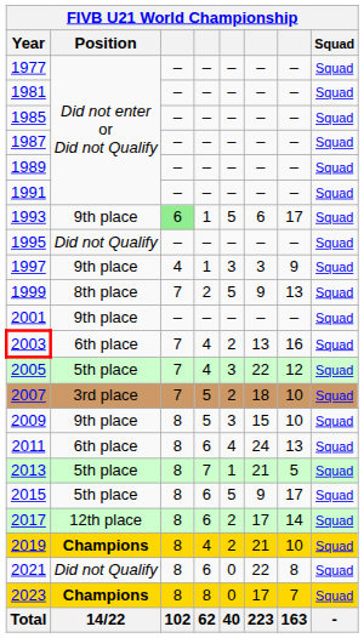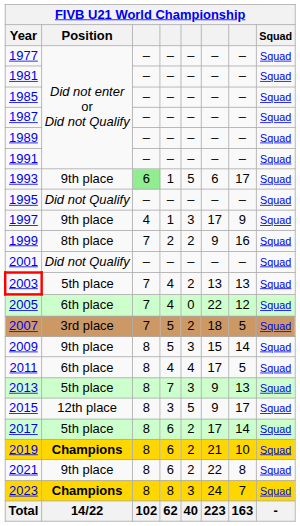 <table class="wikitable" style="text-align: center;">
 <tr>
 <th colspan=9><a href='#'>FIVB U21 World Championship</a></th>
 </tr>
 <tr>
 <th>Year</th>
 <th>Position</th>
 <th></th>
 <th></th>
 <th></th>
 <th></th>
 <th></th>
 <th><small>Squad</small></th>
 </tr>
 <tr>
 <td> <a href='#'>1977</a></td>
 <td rowspan=6><em>Did not enter</em><br>or<br><em>Did not Qualify</em></td>
 <td>–</td>
 <td>–</td>
 <td>–</td>
 <td>–</td>
 <td>–</td>
 <td><small> <a href='#'>Squad</a></small></td>
 </tr>
 <tr>
 <td> <a href='#'>1981</a></td>
 <td>–</td>
 <td>–</td>
 <td>–</td>
 <td>–</td>
 <td>–</td>
 <td><small> <a href='#'>Squad</a></small></td>
 </tr>
 <tr>
 <td> <a href='#'>1985</a></td>
 <td>–</td>
 <td>–</td>
 <td>–</td>
 <td>–</td>
 <td>–</td>
 <td><small><a href='#'>Squad</a></small></td>
 </tr>
 <tr>
 <td> <a href='#'>1987</a></td>
 <td>–</td>
 <td>–</td>
 <td>–</td>
 <td>–</td>
 <td>–</td>
 <td><small> <a href='#'>Squad</a></small></td>
 </tr>
 <tr>
 <td> <a href='#'>1989</a></td>
 <td>–</td>
 <td>–</td>
 <td>–</td>
 <td>–</td>
 <td>–</td>
 <td><small><a href='#'>Squad</a></small></td>
 </tr>
 <tr>
 <td> <a href='#'>1991</a></td>
 <td>–</td>
 <td>–</td>
 <td>–</td>
 <td>–</td>
 <td>–</td>
 <td><small><a href='#'>Squad</a></small></td>
 </tr>
 <tr>
 <td> <a href='#'>1993</a></td>
 <td>9th place</td>
 <td style="background: lightgreen;">6</td>
 <td>1</td>
 <td>5</td>
 <td>6</td>
 <td>17</td>
 <td><small> <a href='#'>Squad</a></small></td>
 </tr>
 <tr>
 <td> <a href='#'>1995</a></td>
 <td><em>Did not Qualify</em></td>
 <td>–</td>
 <td>–</td>
 <td>–</td>
 <td>–</td>
 <td>–</td>
 <td><small> <a href='#'>Squad</a></small></td>
 </tr>
 <tr>
 <td> <a href='#'>1997</a></td>
 <td>9th place</td>
 <td>4</td>
 <td>1</td>
 <td>3</td>
-<td>3</td>
+<td>17</td>
 <td>9</td>
 <td><small> <a href='#'>Squad</a></small></td>
 </tr>
 <tr>
 <td> <a href='#'>1999</a></td>
 <td>8th place</td>
 <td>7</td>
 <td>2</td>
-<td>5</td>
+<td>2</td>
 <td>9</td>
-<td>13</td>
+<td>16</td>
 <td><small> <a href='#'>Squad</a></small></td>
 </tr>
 <tr>
 <td> <a href='#'>2001</a></td>
-<td>9th place</td>
+<td><em>Did not Qualify</em></td>
 <td>–</td>
 <td>–</td>
 <td>–</td>
 <td>–</td>
 <td>–</td>
 <td><small> <a href='#'>Squad</a></small></td>
 </tr>
 <tr>
 <td style="border:3px solid red"> <a href='#'>2003</a></td>
-<td>6th place</td>
+<td>5th place</td>
 <td>7</td>
 <td>4</td>
 <td>2</td>
 <td>13</td>
-<td>16</td>
+<td>13</td>
 <td><small> <a href='#'>Squad</a></small></td>
 </tr>
 <tr bgcolor=#CCFFCC>
 <td> <a href='#'>2005</a></td>
-<td>5th place</td>
+<td>6th place</td>
 <td>7</td>
 <td>4</td>
-<td>3</td>
+<td>0</td>
 <td>22</td>
 <td>12</td>
 <td><small> <a href='#'>Squad</a></small></td>
 </tr>
 <tr bgcolor=cc9966>
 <td> <a href='#'>2007</a></td>
 <td>3rd place</td>
 <td>7</td>
 <td>5</td>
 <td>2</td>
 <td>18</td>
-<td>10</td>
+<td>5</td>
 <td><small><a href='#'>Squad</a></small></td>
 </tr>
 <tr>
 <td> <a href='#'>2009</a></td>
 <td>9th place</td>
 <td>8</td>
 <td>5</td>
 <td>3</td>
 <td>15</td>
-<td>10</td>
+<td>14</td>
 <td><small><a href='#'>Squad</a></small></td>
 </tr>
 <tr>
 <td> <a href='#'>2011</a></td>
 <td>6th place</td>
 <td>8</td>
-<td>6</td>
 <td>4</td>
-<td>24</td>
-<td>13</td>
+<td>4</td>
+<td>17</td>
+<td>5</td>
 <td><small><a href='#'>Squad</a></small></td>
 </tr>
 <tr bgcolor=#CCFFCC>
 <td> <a href='#'>2013</a></td>
 <td>5th place</td>
 <td>8</td>
 <td>7</td>
-<td>1</td>
-<td>21</td>
-<td>5</td>
+<td>3</td>
+<td>9</td>
+<td>13</td>
 <td><small><a href='#'>Squad</a></small></td>
 </tr>
 <tr>
 <td> <a href='#'>2015</a></td>
-<td>5th place</td>
+<td>12th place</td>
 <td>8</td>
-<td>6</td>
+<td>3</td>
 <td>5</td>
 <td>9</td>
 <td>17</td>
 <td><small><a href='#'>Squad</a></small></td>
 </tr>
 <tr bgcolor=#CCFFCC>
 <td> <a href='#'>2017</a></td>
-<td>12th place</td>
+<td>5th place</td>
 <td>8</td>
 <td>6</td>
 <td>2</td>
 <td>17</td>
 <td>14</td>
 <td><small> <a href='#'>Squad</a></small></td>
 </tr>
 <tr bgcolor=gold>
 <td> <a href='#'>2019</a></td>
 <td><strong>Champions</strong></td>
 <td>8</td>
-<td>4</td>
+<td>6</td>
 <td>2</td>
 <td>21</td>
 <td>10</td>
 <td><small> <a href='#'>Squad</a></small></td>
 </tr>
 <tr>
 <td>  <a href='#'>2021</a></td>
-<td><em>Did not Qualify</em></td>
+<td>9th place</td>
 <td>8</td>
 <td>6</td>
-<td>0</td>
+<td>2</td>
 <td>22</td>
 <td>8</td>
 <td><small> <a href='#'>Squad</a></small></td>
 </tr>
 <tr bgcolor=gold>
 <td> <a href='#'>2023</a></td>
 <td><strong>Champions</strong></td>
 <td>8</td>
 <td>8</td>
-<td>0</td>
-<td>17</td>
+<td>3</td>
+<td>24</td>
 <td>7</td>
 <td><small> <a href='#'>Squad</a></small></td>
 </tr>
 <tr>
 <th>Total</th>
 <th>14/22</th>
 <th>102</th>
 <th>62</th>
 <th>40</th>
 <th>223</th>
 <th>163</th>
 <th>-</th>
 </tr>
 </table>
